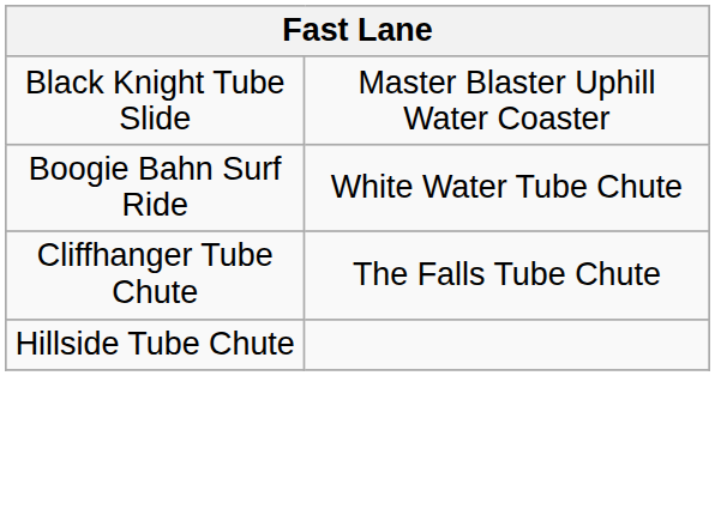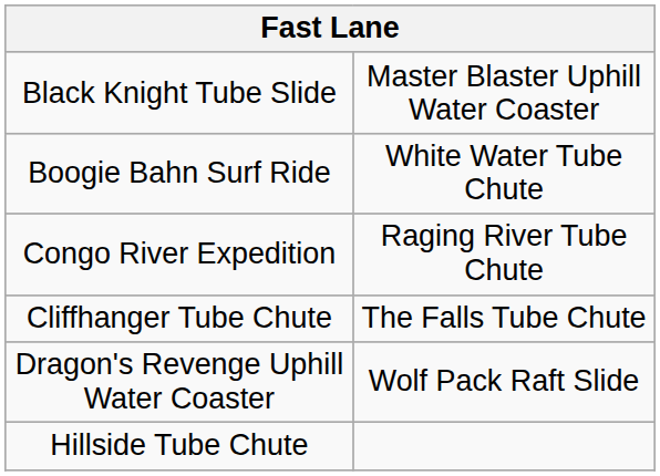 <table class="wikitable" style="margin-left: 75px; width:350px; text-align: center;">
 <tr>
 <th colspan="2">Fast Lane</th>
 </tr>
 <tr>
 <td>Black Knight Tube Slide</td>
 <td>Master Blaster Uphill Water Coaster</td>
 </tr>
 <tr>
 <td>Boogie Bahn Surf Ride</td>
 <td>White Water Tube Chute</td>
 </tr>
 <tr>
+<td>Congo River Expedition</td>
+<td>Raging River Tube Chute</td>
+</tr>
+<tr>
 <td>Cliffhanger Tube Chute</td>
 <td>The Falls Tube Chute</td>
+</tr>
+<tr>
+<td>Dragon's Revenge Uphill Water Coaster</td>
+<td>Wolf Pack Raft Slide</td>
 </tr>
 <tr>
 <td>Hillside Tube Chute</td>
 </tr>
 </table>
